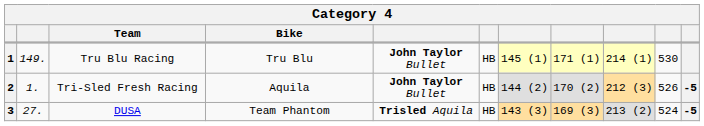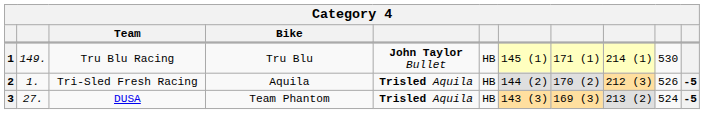 <table class="wikitable collapsible collapsed" style="font-size: 85%; text-align:center">
 <tr>
 <th colspan="11" width="500"><big>Category 4</big></th>
 </tr>
 <tr>
 <th valign="middle" width="5"></th>
 <th valign="middle" width="5"></th>
 <th valign="middle" width="150">Team</th>
 <th valign="middle" width="160">Bike</th>
 <th valign="middle" width="100"></th>
 <th valign="middle" width="6"></th>
 <th><a href='#'></a><br></th>
 <th><a href='#'></a><br></th>
 <th><a href='#'></a><br></th>
 <th valign="middle" width="4"></th>
 <th width="5" valign="middle"></th>
 </tr>
 <tr>
 </tr>
 <tr style="border-top:2px solid #aaaaaa">
 <th>1</th>
 <td><em>149.</em></td>
 <td> Tru Blu Racing</td>
 <td>Tru Blu</td>
 <td><strong>John Taylor</strong> <em>Bullet</em></td>
 <td>HB</td>
 <td bgcolor="#FFFFBF">145 (1)</td>
 <td bgcolor="#FFFFBF">171 (1)</td>
 <td bgcolor="#FFFFBF">214 (1)</td>
 <td>530</td>
 <th></th>
 </tr>
 <tr>
 <th>2</th>
 <td><em>1.</em></td>
 <td> Tri-Sled Fresh Racing</td>
 <td>Aquila</td>
-<td><strong>John Taylor</strong> <em>Bullet</em></td>
+<td><strong>Trisled</strong> <em>Aquila</em></td>
 <td>HB</td>
 <td bgcolor="#dfdfdf">144 (2)</td>
 <td bgcolor="#dfdfdf">170 (2)</td>
 <td bgcolor="#ffdf9f">212 (3)</td>
 <td>526</td>
 <th>-5</th>
 </tr>
 <tr>
 <th>3</th>
 <td><em>27.</em></td>
 <td> <a href='#'>DUSA</a></td>
 <td>Team Phantom</td>
 <td><strong>Trisled</strong> <em>Aquila</em></td>
 <td>HB</td>
 <td bgcolor="#ffdf9f">143 (3)</td>
 <td bgcolor="#ffdf9f">169 (3)</td>
 <td bgcolor="#dfdfdf">213 (2)</td>
 <td>524</td>
 <th>-5</th>
 </tr>
 </table>
